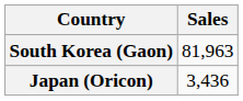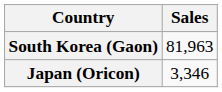 <table class="wikitable plainrowheaders" style="text-align:center">
 <tr>
 <th scope="col">Country</th>
 <th scope="col">Sales</th>
 </tr>
 <tr>
 <th scope="row">South Korea (Gaon)</th>
 <td>81,963</td>
 </tr>
 <tr>
 <th scope="row">Japan (Oricon)</th>
-<td>3,436</td>
+<td>3,346</td>
 </tr>
 </table>
